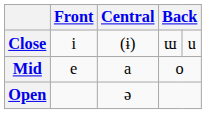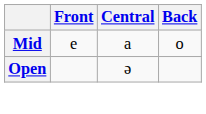 <table class="wikitable" style="text-align:center">
 <tr>
 <th></th>
 <th><a href='#'>Front</a></th>
 <th><a href='#'>Central</a></th>
 <th colspan="2"><a href='#'>Back</a></th>
-</tr>
-<tr align="center">
-<th><a href='#'>Close</a></th>
-<td>i</td>
-<td>(ɨ)</td>
-<td>ɯ</td>
-<td>u</td>
 </tr>
 <tr>
 <th><a href='#'>Mid</a></th>
 <td>e</td>
 <td>a</td>
 <td colspan="2">o</td>
 </tr>
 <tr align="center">
 <th><a href='#'>Open</a></th>
 <td></td>
 <td>ə</td>
 <td colspan="2"></td>
 </tr>
 </table>
